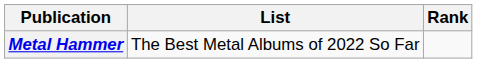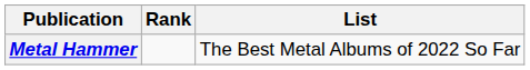 <table class="wikitable sortable plainrowheaders">
 <tr>
 <th>Publication</th>
+<th>Rank</th>
 <th>List</th>
-<th>Rank</th>
 </tr>
 <tr>
 <th scope="row"><em><a href='#'>Metal Hammer</a></em></th>
+<td></td>
 <td>The Best Metal Albums of 2022 So Far</td>
-<td></td>
 </tr>
 </table>
